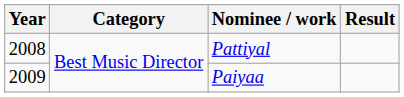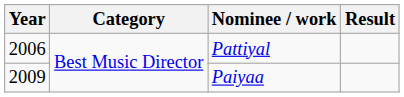 <table class="wikitable">
 <tr>
 <th>Year</th>
 <th>Category</th>
 <th>Nominee / work</th>
 <th>Result</th>
 </tr>
 <tr>
-<td>2008</td>
+<td>2006</td>
 <td rowspan="2"><a href='#'>Best Music Director</a></td>
 <td><em><a href='#'>Pattiyal</a></em></td>
 <td></td>
 </tr>
 <tr>
 <td>2009</td>
 <td><em><a href='#'>Paiyaa</a></em></td>
 <td></td>
 </tr>
 </table>
